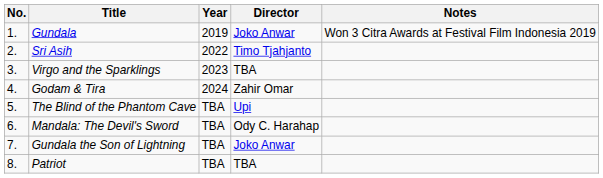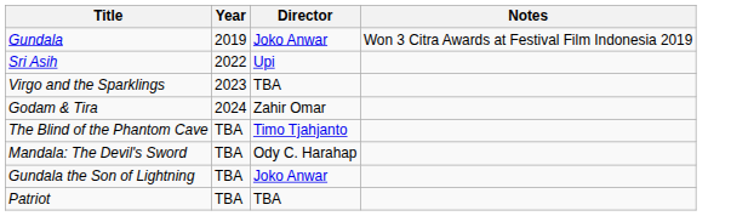 <table class="wikitable">
 <tr>
-<th>No.</th>
 <th>Title</th>
 <th>Year</th>
 <th>Director</th>
 <th>Notes</th>
 </tr>
 <tr>
-<td>1.</td>
 <td><em><a href='#'>Gundala</a></em></td>
 <td>2019</td>
 <td><a href='#'>Joko Anwar</a></td>
 <td>Won 3 Citra Awards at Festival Film Indonesia 2019</td>
 </tr>
 <tr>
-<td>2.</td>
 <td><em><a href='#'>Sri Asih</a></em></td>
 <td>2022</td>
-<td><a href='#'>Timo Tjahjanto</a></td>
+<td><a href='#'>Upi</a></td>
 <td></td>
 </tr>
 <tr>
-<td>3.</td>
 <td><em>Virgo and the Sparklings</em></td>
 <td>2023</td>
 <td>TBA</td>
 <td></td>
 </tr>
 <tr>
-<td>4.</td>
 <td><em>Godam & Tira</em></td>
 <td>2024</td>
 <td>Zahir Omar</td>
 <td></td>
 </tr>
 <tr>
-<td>5.</td>
 <td><em>The Blind of the Phantom Cave</em></td>
 <td>TBA</td>
-<td><a href='#'>Upi</a></td>
+<td><a href='#'>Timo Tjahjanto</a></td>
 <td></td>
 </tr>
 <tr>
-<td>6.</td>
 <td><em>Mandala: The Devil's Sword</em></td>
 <td>TBA</td>
 <td>Ody C. Harahap</td>
 <td></td>
 </tr>
 <tr>
-<td>7.</td>
 <td><em>Gundala the Son of Lightning</em></td>
 <td>TBA</td>
 <td><a href='#'>Joko Anwar</a></td>
 <td></td>
 </tr>
 <tr>
-<td>8.</td>
 <td><em>Patriot</em></td>
 <td>TBA</td>
 <td>TBA</td>
 <td></td>
 </tr>
 </table>
